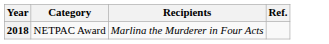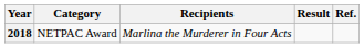 <table class="wikitable plainrowheaders sortable">
 <tr>
 <th>Year</th>
 <th>Category</th>
 <th>Recipients</th>
+<th>Result</th>
 <th class="unsortable">Ref.</th>
 </tr>
 <tr>
 <th>2018</th>
 <td>NETPAC Award</td>
 <td><em>Marlina the Murderer in Four Acts</em></td>
+<td></td>
 <td><br></td>
 </tr>
 </table>
